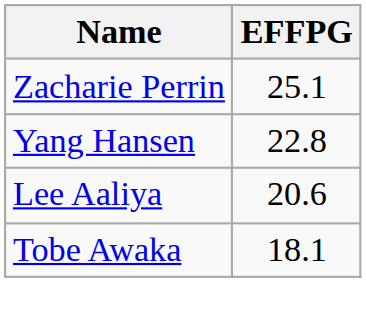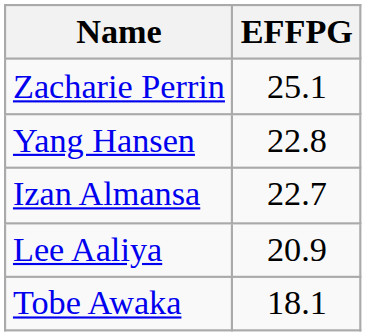 <table class=wikitable>
 <tr>
 <th>Name</th>
 <th>EFFPG</th>
 </tr>
 <tr>
 <td> <a href='#'>Zacharie Perrin</a></td>
 <td align=center>25.1</td>
 </tr>
 <tr>
 <td> <a href='#'>Yang Hansen</a></td>
 <td align=center>22.8</td>
 </tr>
 <tr>
+<td> <a href='#'>Izan Almansa</a></td>
+<td align=center>22.7</td>
+</tr>
+<tr>
 <td> <a href='#'>Lee Aaliya</a></td>
-<td align=center>20.6</td>
+<td align=center>20.9</td>
 </tr>
 <tr>
 <td> <a href='#'>Tobe Awaka</a></td>
 <td align=center>18.1</td>
 </tr>
 </table>
